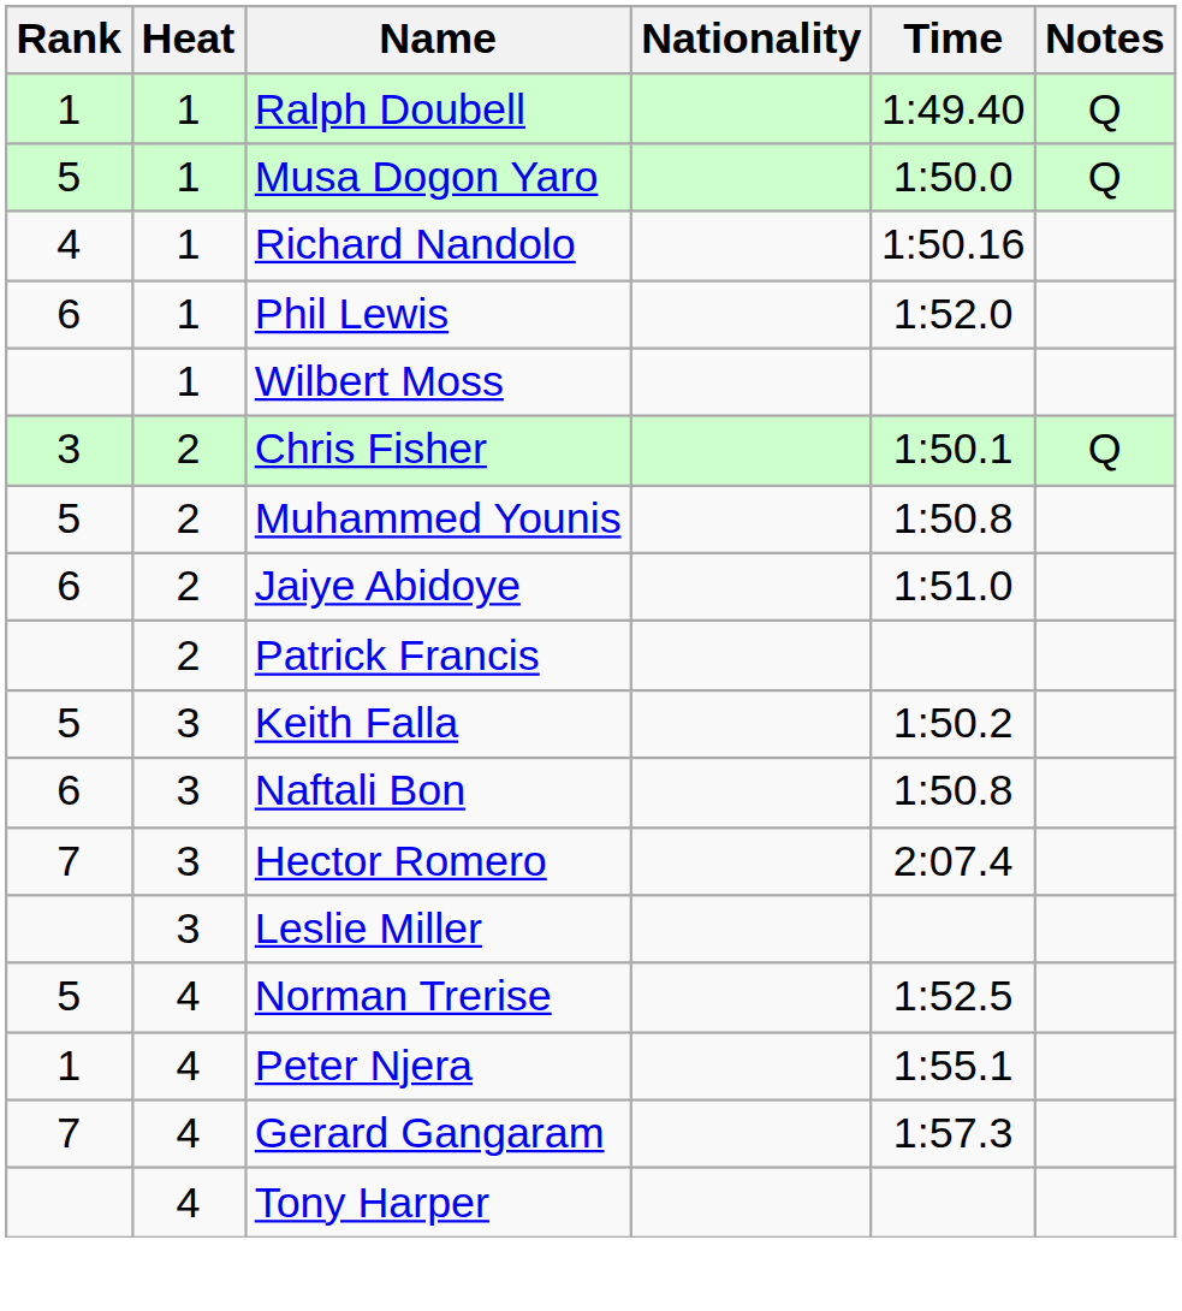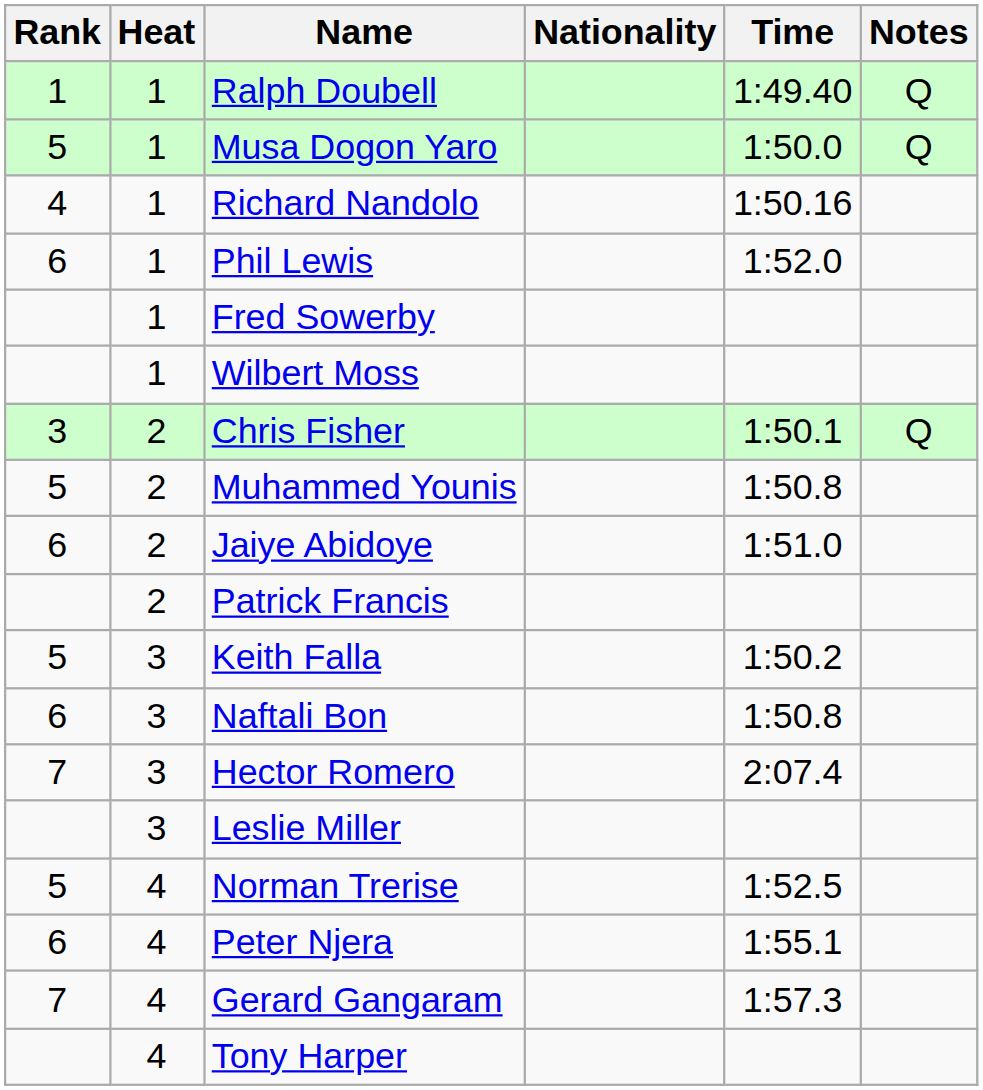 <table class="wikitable sortable" style="text-align:center;">
 <tr>
 <th scope=col>Rank</th>
 <th scope=col>Heat</th>
 <th scope=col>Name</th>
 <th scope=col>Nationality</th>
 <th scope=col>Time</th>
 <th scope=col>Notes</th>
 </tr>
 <tr style="background-color: #ccffcc;">
 <td>1</td>
 <td>1</td>
 <td style="text-align:left;"><a href='#'>Ralph Doubell</a></td>
 <td style="text-align:left;"></td>
 <td>1:49.40</td>
 <td>Q</td>
 </tr>
 <tr style="background-color: #ccffcc;">
 <td>5</td>
 <td>1</td>
 <td style="text-align:left;"><a href='#'>Musa Dogon Yaro</a></td>
 <td style="text-align:left;"></td>
 <td>1:50.0</td>
 <td>Q</td>
 </tr>
 <tr>
 <td>4</td>
 <td>1</td>
 <td style="text-align:left;"><a href='#'>Richard Nandolo</a></td>
 <td style="text-align:left;"></td>
 <td>1:50.16</td>
 <td></td>
 </tr>
 <tr>
 <td>6</td>
 <td>1</td>
 <td style="text-align:left;"><a href='#'>Phil Lewis</a></td>
 <td style="text-align:left;"></td>
 <td>1:52.0</td>
+<td></td>
+</tr>
+<tr>
+<td></td>
+<td>1</td>
+<td style="text-align:left;"><a href='#'>Fred Sowerby</a></td>
+<td style="text-align:left;"></td>
+<td></td>
 <td></td>
 </tr>
 <tr>
 <td></td>
 <td>1</td>
 <td style="text-align:left;"><a href='#'>Wilbert Moss</a></td>
 <td style="text-align:left;"></td>
 <td></td>
 <td></td>
 </tr>
 <tr style="background-color: #ccffcc;">
 <td>3</td>
 <td>2</td>
 <td style="text-align:left;"><a href='#'>Chris Fisher</a></td>
 <td style="text-align:left;"></td>
 <td>1:50.1</td>
 <td>Q</td>
 </tr>
 <tr>
 <td>5</td>
 <td>2</td>
 <td style="text-align:left;"><a href='#'>Muhammed Younis</a></td>
 <td style="text-align:left;"></td>
 <td>1:50.8</td>
 <td></td>
 </tr>
 <tr>
 <td>6</td>
 <td>2</td>
 <td style="text-align:left;"><a href='#'>Jaiye Abidoye</a></td>
 <td style="text-align:left;"></td>
 <td>1:51.0</td>
 <td></td>
 </tr>
 <tr>
 <td></td>
 <td>2</td>
 <td style="text-align:left;"><a href='#'>Patrick Francis</a></td>
 <td style="text-align:left;"></td>
 <td></td>
 <td></td>
 </tr>
 <tr>
 <td>5</td>
 <td>3</td>
 <td style="text-align:left;"><a href='#'>Keith Falla</a></td>
 <td style="text-align:left;"></td>
 <td>1:50.2</td>
 <td></td>
 </tr>
 <tr>
 <td>6</td>
 <td>3</td>
 <td style="text-align:left;"><a href='#'>Naftali Bon</a></td>
 <td style="text-align:left;"></td>
 <td>1:50.8</td>
 <td></td>
 </tr>
 <tr>
 <td>7</td>
 <td>3</td>
 <td style="text-align:left;"><a href='#'>Hector Romero</a></td>
 <td style="text-align:left;"></td>
 <td>2:07.4</td>
 <td></td>
 </tr>
 <tr>
 <td></td>
 <td>3</td>
 <td style="text-align:left;"><a href='#'>Leslie Miller</a></td>
 <td style="text-align:left;"></td>
 <td></td>
 <td></td>
 </tr>
 <tr>
 <td>5</td>
 <td>4</td>
 <td style="text-align:left;"><a href='#'>Norman Trerise</a></td>
 <td style="text-align:left;"></td>
 <td>1:52.5</td>
 <td></td>
 </tr>
 <tr>
-<td>1</td>
+<td>6</td>
 <td>4</td>
 <td style="text-align:left;"><a href='#'>Peter Njera</a></td>
 <td style="text-align:left;"></td>
 <td>1:55.1</td>
 <td></td>
 </tr>
 <tr>
 <td>7</td>
 <td>4</td>
 <td style="text-align:left;"><a href='#'>Gerard Gangaram</a></td>
 <td style="text-align:left;"></td>
 <td>1:57.3</td>
 <td></td>
 </tr>
 <tr>
 <td></td>
 <td>4</td>
 <td style="text-align:left;"><a href='#'>Tony Harper</a></td>
 <td style="text-align:left;"></td>
 <td></td>
 <td></td>
 </tr>
 </table>
